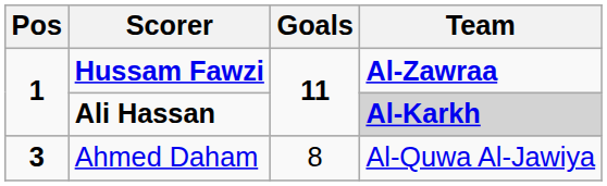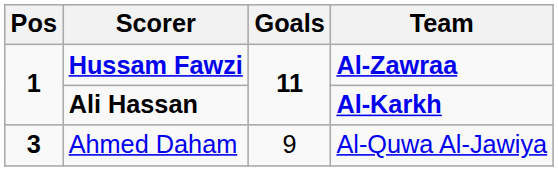 <table class="wikitable">
 <tr>
 <th>Pos</th>
 <th>Scorer</th>
 <th>Goals</th>
 <th>Team</th>
 </tr>
 <tr>
 <td rowspan=2 align=center><strong>1</strong></td>
 <td><strong><a href='#'>Hussam Fawzi</a></strong></td>
 <td rowspan=2 align=center><strong>11</strong></td>
 <td><strong><a href='#'>Al-Zawraa</a></strong></td>
 </tr>
 <tr>
 <td><strong>Ali Hassan</strong></td>
-<td style="background: lightgrey;"><strong><a href='#'>Al-Karkh</a></strong></td>
+<td><strong><a href='#'>Al-Karkh</a></strong></td>
 </tr>
 <tr>
 <td align=center><strong>3</strong></td>
 <td><a href='#'>Ahmed Daham</a></td>
-<td align=center>8</td>
+<td align=center>9</td>
 <td><a href='#'>Al-Quwa Al-Jawiya</a></td>
 </tr>
 </table>
